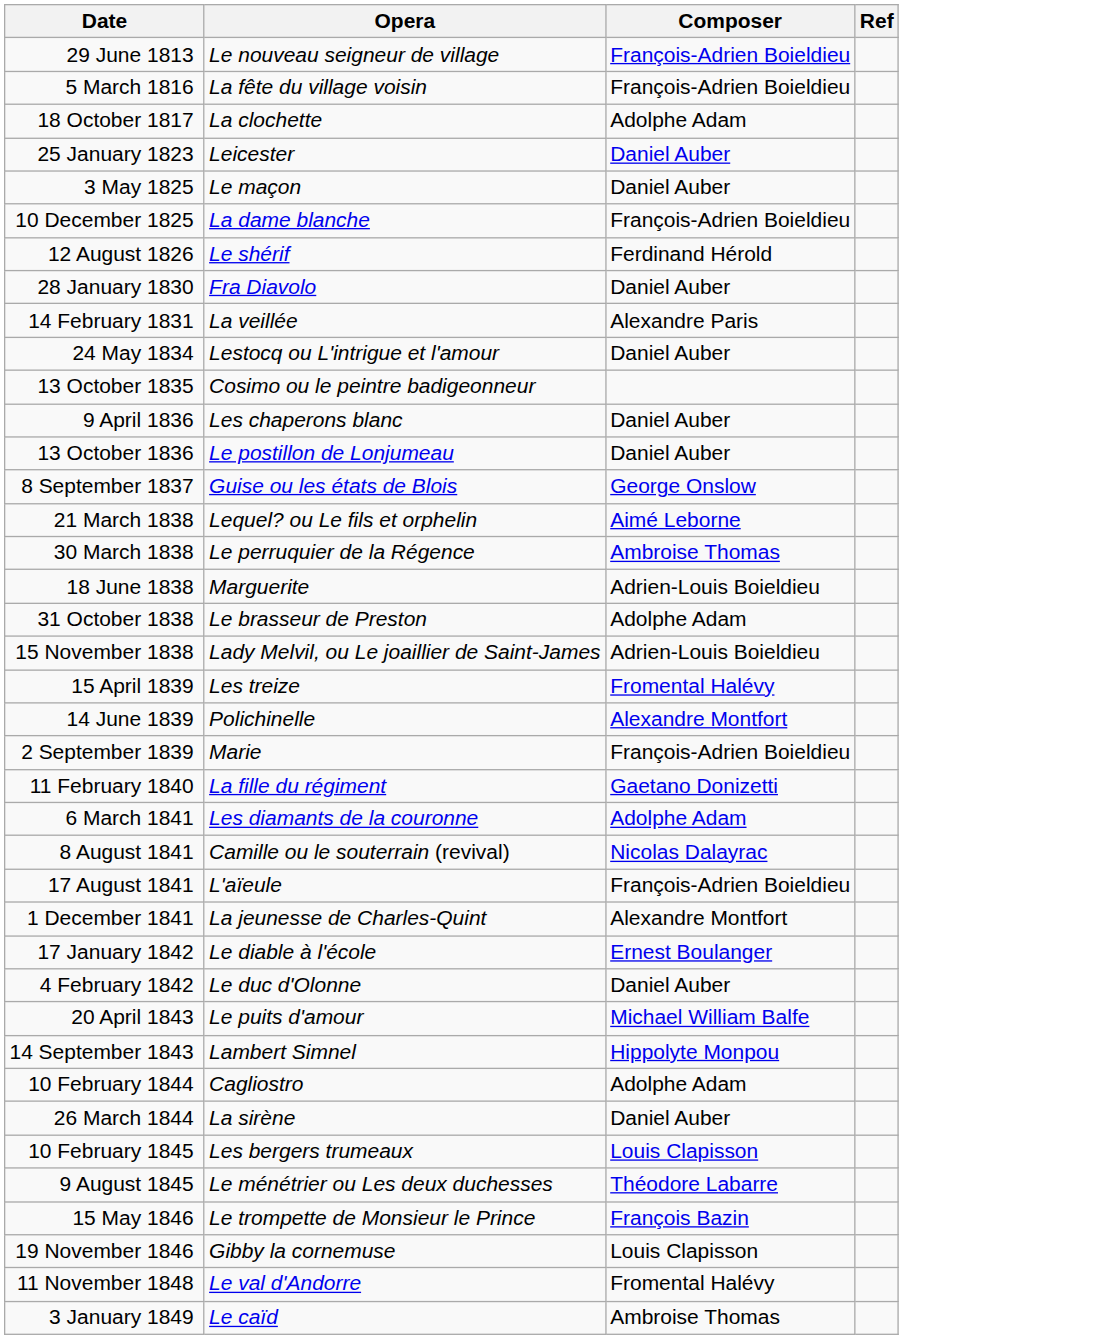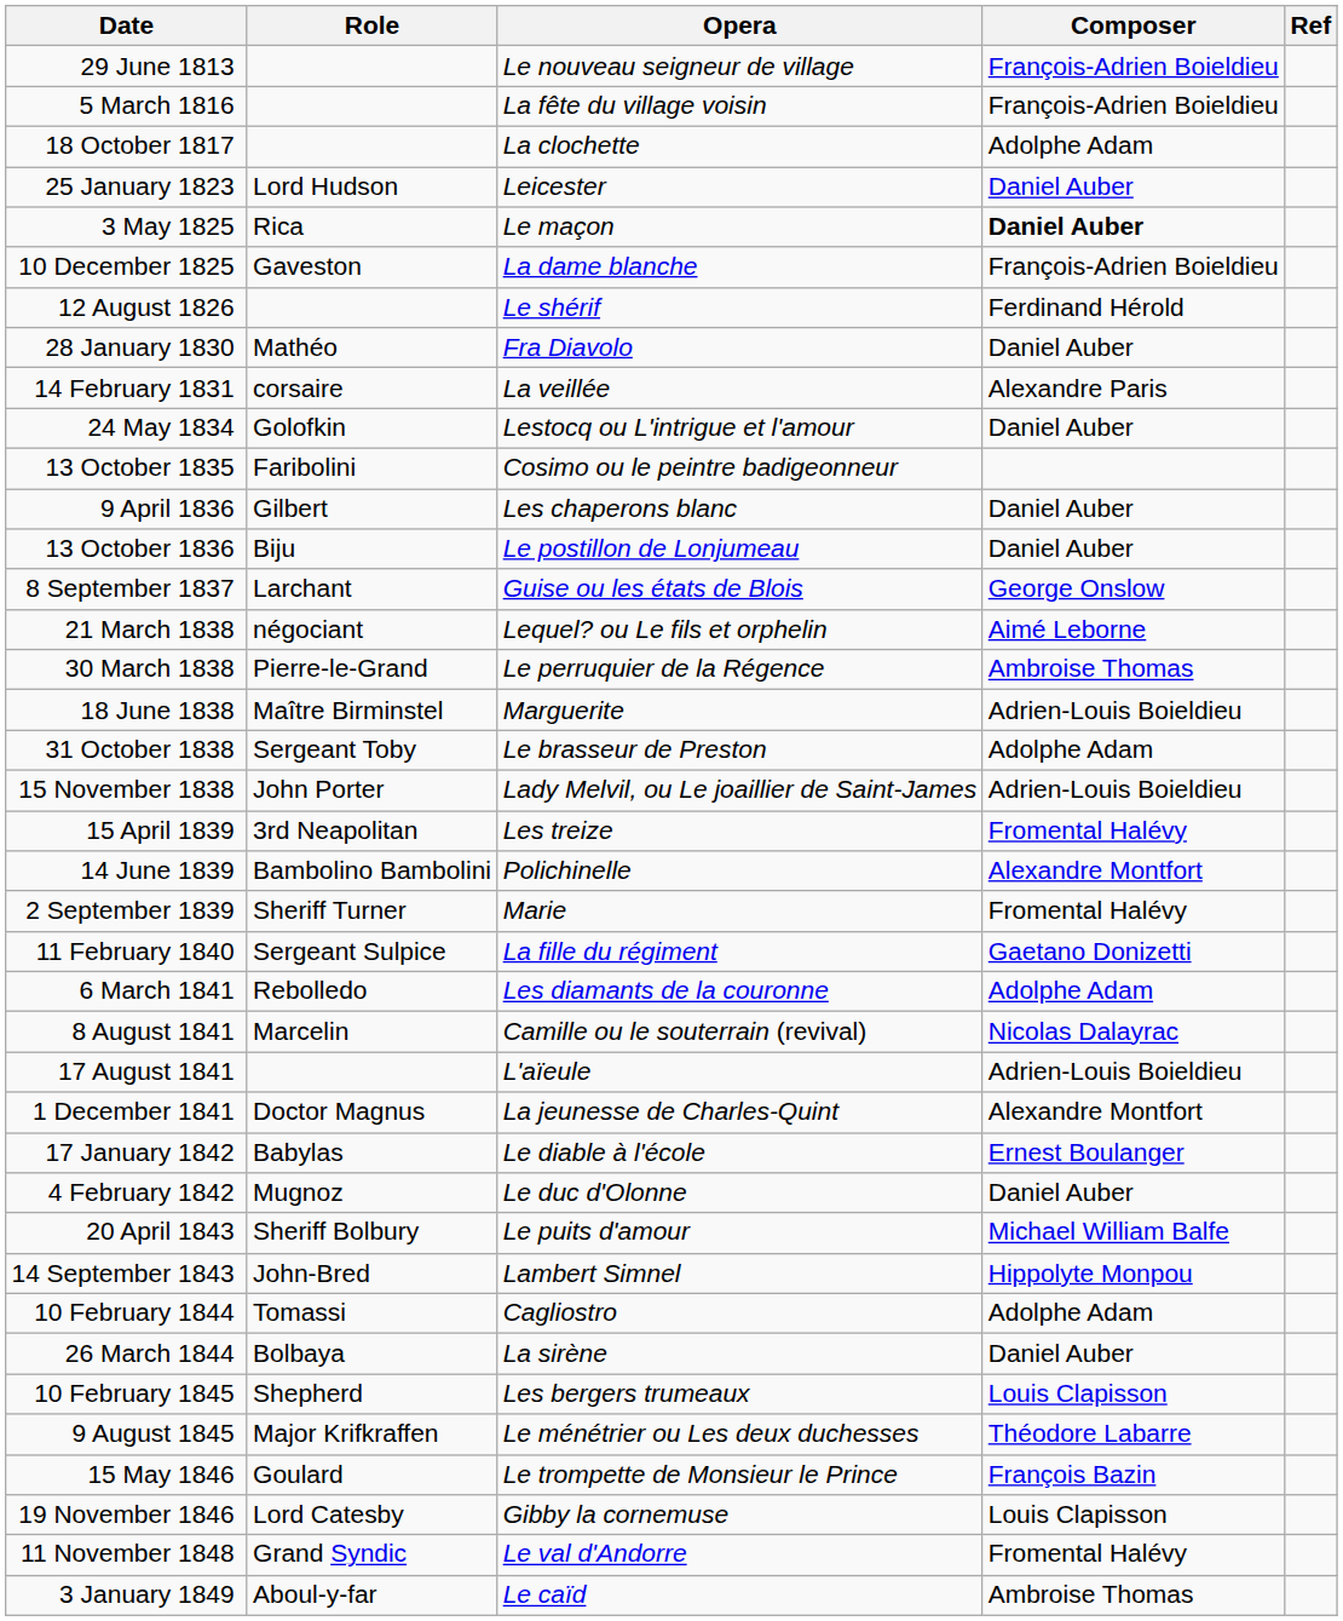 <table class="wikitable sortable">
 <tr>
 <th>Date</th>
+<th>Role</th>
 <th>Opera</th>
 <th>Composer</th>
 <th>Ref</th>
 </tr>
 <tr>
 <td align="right"> 29 June 1813 </td>
+<td></td>
 <td> <em>Le nouveau seigneur de village</em></td>
 <td> <a href='#'>François-Adrien Boieldieu</a></td>
 <td></td>
 </tr>
 <tr>
 <td align="right"> 5 March 1816 </td>
+<td></td>
 <td> <em>La fête du village voisin</em></td>
 <td> François-Adrien Boieldieu</td>
 <td></td>
 </tr>
 <tr>
 <td align="right"> 18 October 1817 </td>
+<td></td>
 <td> <em>La clochette</em></td>
 <td> Adolphe Adam</td>
 <td></td>
 </tr>
 <tr>
 <td align="right"> 25 January 1823 </td>
+<td>Lord Hudson</td>
 <td><em>Leicester</em></td>
 <td> <a href='#'>Daniel Auber</a></td>
 <td></td>
 </tr>
 <tr>
 <td align="right"> 3 May 1825 </td>
+<td>Rica</td>
 <td> <em>Le maçon</em></td>
-<td> Daniel Auber</td>
+<td><strong> Daniel Auber</strong></td>
 <td></td>
 </tr>
 <tr>
 <td align="right"> 10 December 1825 </td>
+<td>Gaveston</td>
 <td> <em><a href='#'>La dame blanche</a></em></td>
 <td> François-Adrien Boieldieu</td>
 <td></td>
 </tr>
 <tr>
 <td align="right"> 12 August 1826 </td>
+<td></td>
 <td> <em><a href='#'>Le shérif</a></em></td>
 <td> Ferdinand Hérold</td>
 <td></td>
 </tr>
 <tr>
 <td align="right"> 28 January 1830 </td>
+<td>Mathéo</td>
 <td><em><a href='#'>Fra Diavolo</a></em></td>
 <td> Daniel Auber</td>
 <td></td>
 </tr>
 <tr>
 <td align="right"> 14 February 1831 </td>
+<td>corsaire</td>
 <td> <em>La veillée</em></td>
 <td> Alexandre Paris</td>
 <td></td>
 </tr>
 <tr>
 <td align="right"> 24 May 1834 </td>
+<td>Golofkin</td>
 <td><em>Lestocq ou L'intrigue et l'amour</em></td>
 <td> Daniel Auber</td>
 <td></td>
 </tr>
 <tr>
 <td align="right"> 13 October 1835 </td>
+<td>Faribolini</td>
 <td><em>Cosimo ou le peintre badigeonneur</em></td>
 <td> </td>
 <td></td>
 </tr>
 <tr>
 <td align="right"> 9 April 1836 </td>
+<td>Gilbert</td>
 <td> <em>Les chaperons blanc</em></td>
 <td> Daniel Auber</td>
 <td></td>
 </tr>
 <tr>
 <td align="right"> 13 October 1836 </td>
+<td>Biju</td>
 <td> <em><a href='#'>Le postillon de Lonjumeau</a></em></td>
 <td> Daniel Auber</td>
 <td></td>
 </tr>
 <tr>
 <td align="right"> 8 September 1837 </td>
+<td>Larchant</td>
 <td><em><a href='#'>Guise ou les états de Blois</a></em></td>
 <td> <a href='#'>George Onslow</a></td>
 <td></td>
 </tr>
 <tr>
 <td align="right"> 21 March 1838 </td>
+<td>négociant</td>
 <td><em>Lequel? ou Le fils et orphelin</em></td>
 <td> <a href='#'>Aimé Leborne</a></td>
 <td></td>
 </tr>
 <tr>
 <td align="right"> 30 March 1838 </td>
+<td>Pierre-le-Grand</td>
 <td> <em>Le perruquier de la Régence</em></td>
 <td> <a href='#'>Ambroise Thomas</a></td>
 <td></td>
 </tr>
 <tr>
 <td align="right"> 18 June 1838 </td>
+<td>Maître Birminstel</td>
 <td><em>Marguerite</em></td>
 <td> Adrien-Louis Boieldieu</td>
 <td></td>
 </tr>
 <tr>
 <td align="right"> 31 October 1838 </td>
+<td>Sergeant Toby</td>
 <td> <em>Le brasseur de Preston</em></td>
 <td> Adolphe Adam</td>
 <td></td>
 </tr>
 <tr>
 <td align="right"> 15 November 1838 </td>
+<td>John Porter</td>
 <td> <em>Lady Melvil, ou Le joaillier de Saint-James</em></td>
 <td> Adrien-Louis Boieldieu</td>
 <td></td>
 </tr>
 <tr>
 <td align="right"> 15 April 1839 </td>
+<td>3rd Neapolitan</td>
 <td> <em>Les treize</em></td>
 <td> <a href='#'>Fromental Halévy</a></td>
 <td></td>
 </tr>
 <tr>
 <td align="right"> 14 June 1839 </td>
+<td>Bambolino Bambolini</td>
 <td><em>Polichinelle</em></td>
 <td> <a href='#'>Alexandre Montfort</a></td>
 <td></td>
 </tr>
 <tr>
 <td align="right"> 2 September 1839 </td>
+<td>Sheriff Turner</td>
 <td><em>Marie</em></td>
-<td> François-Adrien Boieldieu</td>
+<td> Fromental Halévy</td>
 <td></td>
 </tr>
 <tr>
 <td align="right"> 11 February 1840 </td>
+<td>Sergeant Sulpice</td>
 <td> <em><a href='#'>La fille du régiment</a></em></td>
 <td> <a href='#'>Gaetano Donizetti</a></td>
 <td></td>
 </tr>
 <tr>
 <td align="right"> 6 March 1841 </td>
+<td>Rebolledo</td>
 <td> <em><a href='#'>Les diamants de la couronne</a></em></td>
 <td> <a href='#'>Adolphe Adam</a></td>
 <td></td>
 </tr>
 <tr>
 <td align="right"> 8 August 1841 </td>
+<td>Marcelin</td>
 <td><em>Camille ou le souterrain</em> (revival)</td>
 <td> <a href='#'>Nicolas Dalayrac</a></td>
 <td></td>
 </tr>
 <tr>
 <td align="right"> 17 August 1841 </td>
+<td></td>
 <td> <em>L'aïeule</em></td>
-<td> François-Adrien Boieldieu</td>
+<td> Adrien-Louis Boieldieu</td>
 <td></td>
 </tr>
 <tr>
 <td align="right"> 1 December 1841 </td>
+<td>Doctor Magnus</td>
 <td> <em>La jeunesse de Charles-Quint</em></td>
 <td> Alexandre Montfort</td>
 <td></td>
 </tr>
 <tr>
 <td align="right"> 17 January 1842 </td>
+<td>Babylas</td>
 <td> <em>Le diable à l'école</em></td>
 <td> <a href='#'>Ernest Boulanger</a></td>
 <td></td>
 </tr>
 <tr>
 <td align="right"> 4 February 1842 </td>
+<td>Mugnoz</td>
 <td> <em>Le duc d'Olonne</em></td>
 <td> Daniel Auber</td>
 <td></td>
 </tr>
 <tr>
 <td align="right"> 20 April 1843 </td>
+<td>Sheriff Bolbury</td>
 <td> <em>Le puits d'amour</em></td>
 <td> <a href='#'>Michael William Balfe</a></td>
 <td></td>
 </tr>
 <tr>
 <td align="right"> 14 September 1843 </td>
+<td>John-Bred</td>
 <td> <em>Lambert Simnel</em></td>
 <td> <a href='#'>Hippolyte Monpou</a></td>
 <td></td>
 </tr>
 <tr>
 <td align="right"> 10 February 1844 </td>
+<td>Tomassi</td>
 <td><em>Cagliostro</em></td>
 <td> Adolphe Adam</td>
 <td></td>
 </tr>
 <tr>
 <td align="right"> 26 March 1844 </td>
+<td>Bolbaya</td>
 <td> <em>La sirène</em></td>
 <td> Daniel Auber</td>
 <td></td>
 </tr>
 <tr>
 <td align="right"> 10 February 1845 </td>
+<td>Shepherd</td>
 <td> <em>Les bergers trumeaux</em></td>
 <td> <a href='#'>Louis Clapisson</a></td>
 <td></td>
 </tr>
 <tr>
 <td align="right"> 9 August 1845 </td>
+<td>Major Krifkraffen</td>
 <td> <em>Le ménétrier ou Les deux duchesses</em></td>
 <td> <a href='#'>Théodore Labarre</a></td>
 <td></td>
 </tr>
 <tr>
 <td align="right"> 15 May 1846 </td>
+<td>Goulard</td>
 <td> <em>Le trompette de Monsieur le Prince</em></td>
 <td> <a href='#'>François Bazin</a></td>
 <td></td>
 </tr>
 <tr>
 <td align="right"> 19 November 1846 </td>
+<td>Lord Catesby</td>
 <td><em>Gibby la cornemuse</em></td>
 <td> Louis Clapisson</td>
 <td></td>
 </tr>
 <tr>
 <td align="right"> 11 November 1848 </td>
+<td>Grand <a href='#'>Syndic</a></td>
 <td> <em><a href='#'>Le val d'Andorre</a></em></td>
 <td> Fromental Halévy</td>
 <td></td>
 </tr>
 <tr>
 <td align="right"> 3 January 1849 </td>
+<td>Aboul-y-far</td>
 <td> <em><a href='#'>Le caïd</a></em></td>
 <td> Ambroise Thomas</td>
 <td></td>
 </tr>
 </table>
